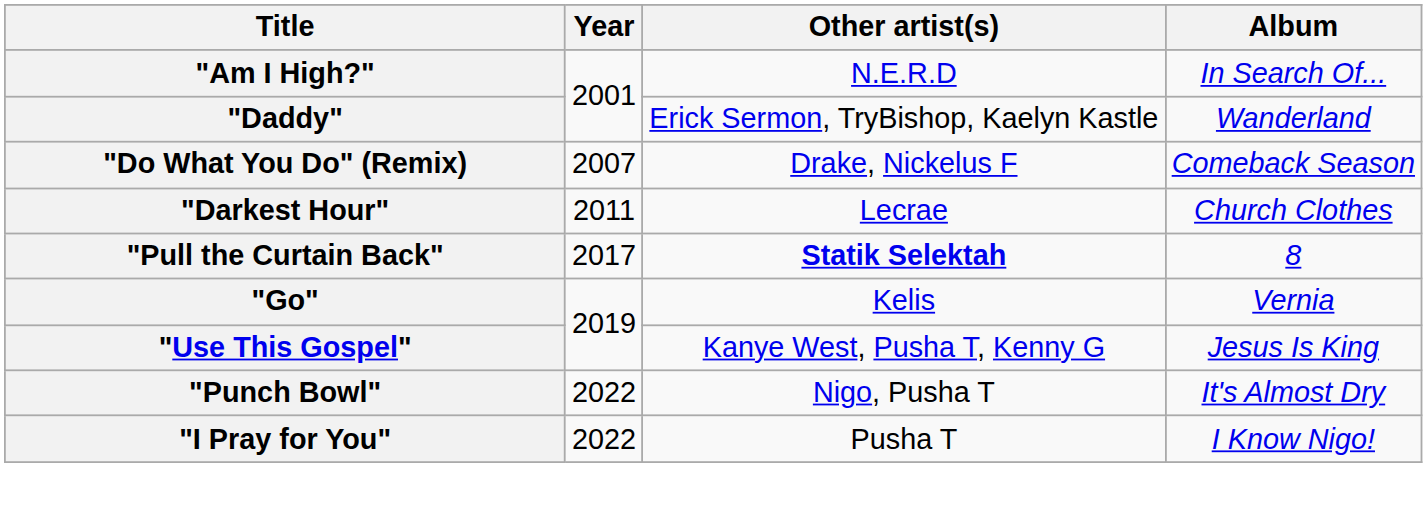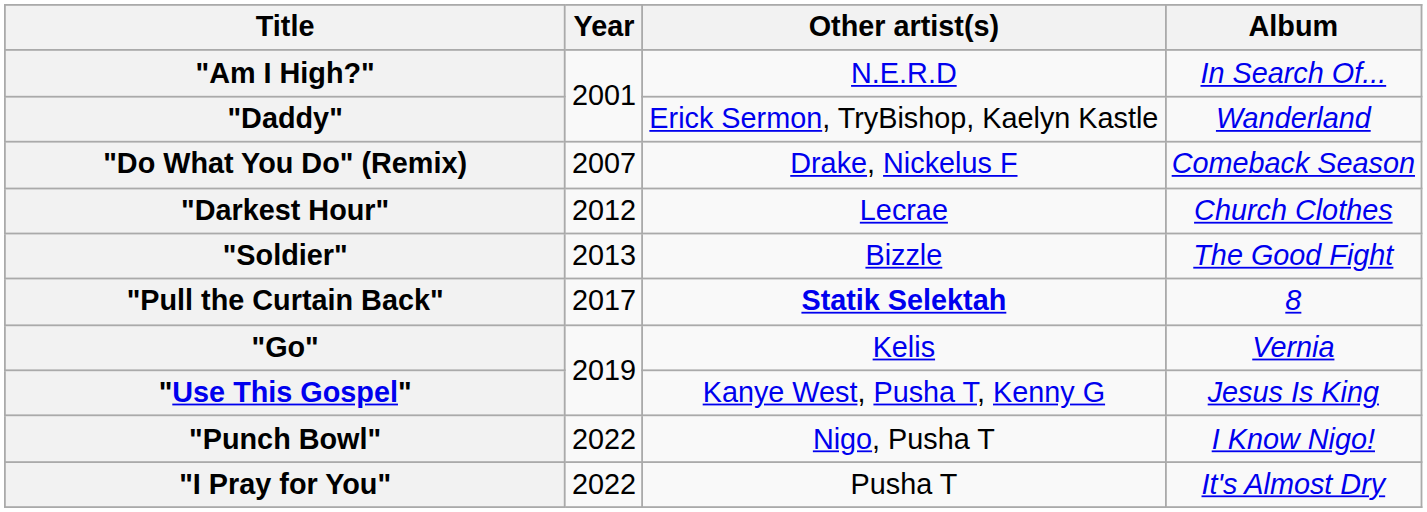 <table class="wikitable sortable plainrowheaders" style="text-align:center;">
 <tr>
 <th scope="col" style="width:19em;">Title</th>
 <th scope="col">Year</th>
 <th scope="col">Other artist(s)</th>
 <th scope="col">Album</th>
 </tr>
 <tr>
 <th scope="row">"Am I High?"</th>
 <td rowspan="2">2001</td>
 <td><a href='#'>N.E.R.D</a></td>
 <td><em><a href='#'>In Search Of...</a></em></td>
 </tr>
 <tr>
 <th scope="row">"Daddy"</th>
 <td><a href='#'>Erick Sermon</a>, TryBishop, Kaelyn Kastle</td>
 <td><em><a href='#'>Wanderland</a></em></td>
 </tr>
 <tr>
 <th scope="row">"Do What You Do" (Remix)</th>
 <td>2007</td>
 <td><a href='#'>Drake</a>, <a href='#'>Nickelus F</a></td>
 <td><em><a href='#'>Comeback Season</a></em></td>
 </tr>
 <tr>
 <th scope="row">"Darkest Hour"</th>
-<td>2011</td>
+<td>2012</td>
 <td><a href='#'>Lecrae</a></td>
 <td><em><a href='#'>Church Clothes</a></em></td>
+</tr>
+<tr>
+<th scope="row">"Soldier"</th>
+<td>2013</td>
+<td><a href='#'>Bizzle</a></td>
+<td><em><a href='#'>The Good Fight</a></em></td>
 </tr>
 <tr>
 <th scope="row">"Pull the Curtain Back"</th>
 <td>2017</td>
 <td><strong><a href='#'>Statik Selektah</a></strong></td>
 <td><em><a href='#'>8</a></em></td>
 </tr>
 <tr>
 <th scope="row">"Go"</th>
 <td rowspan="2">2019</td>
 <td><a href='#'>Kelis</a></td>
 <td><a href='#'><em>Vernia</em></a></td>
 </tr>
 <tr>
 <th scope="row">"<a href='#'>Use This Gospel</a>"</th>
 <td><a href='#'>Kanye West</a>, <a href='#'>Pusha T</a>, <a href='#'>Kenny G</a></td>
 <td><em><a href='#'>Jesus Is King</a></em></td>
 </tr>
 <tr>
 <th scope="row">"Punch Bowl"</th>
 <td>2022</td>
 <td><a href='#'>Nigo</a>, Pusha T</td>
-<td><em><a href='#'>It's Almost Dry</a></em></td>
+<td><em><a href='#'>I Know Nigo!</a></em></td>
 </tr>
 <tr>
 <th scope="row">"I Pray for You"</th>
 <td>2022</td>
 <td>Pusha T</td>
-<td><em><a href='#'>I Know Nigo!</a></em></td>
+<td><em><a href='#'>It's Almost Dry</a></em></td>
 </tr>
 </table>
